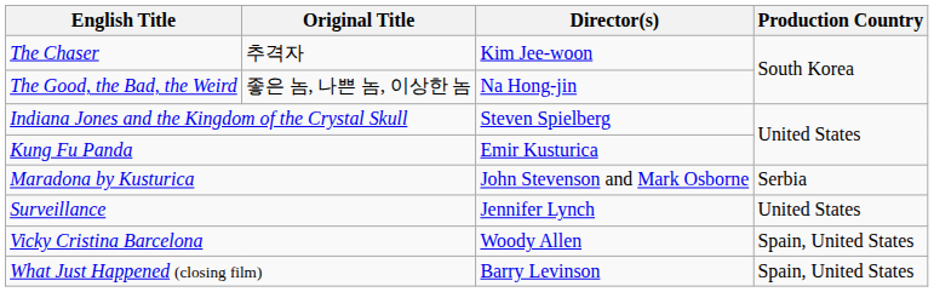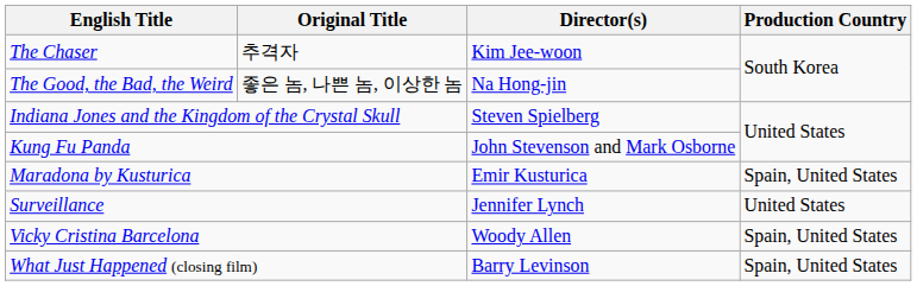 <table class="wikitable">
 <tr>
 <th>English Title</th>
 <th>Original Title</th>
 <th>Director(s)</th>
 <th>Production Country</th>
 </tr>
 <tr>
 <td><em><a href='#'>The Chaser</a></em></td>
 <td>추격자</td>
 <td><a href='#'>Kim Jee-woon</a></td>
 <td rowspan="2">South Korea</td>
 </tr>
 <tr>
 <td><em><a href='#'>The Good, the Bad, the Weird</a></em></td>
 <td>좋은 놈, 나쁜 놈, 이상한 놈</td>
 <td><a href='#'>Na Hong-jin</a></td>
 </tr>
 <tr>
 <td colspan="2"><em><a href='#'>Indiana Jones and the Kingdom of the Crystal Skull</a></em></td>
 <td><a href='#'>Steven Spielberg</a></td>
 <td rowspan="2">United States</td>
 </tr>
 <tr>
 <td colspan="2"><em><a href='#'>Kung Fu Panda</a></em></td>
-<td><a href='#'>Emir Kusturica</a></td>
+<td><a href='#'>John Stevenson</a> and <a href='#'>Mark Osborne</a></td>
 </tr>
 <tr>
 <td colspan="2"><em><a href='#'>Maradona by Kusturica</a></em></td>
-<td><a href='#'>John Stevenson</a> and <a href='#'>Mark Osborne</a></td>
-<td>Serbia</td>
+<td><a href='#'>Emir Kusturica</a></td>
+<td>Spain, United States</td>
 </tr>
 <tr>
 <td colspan="2"><em><a href='#'>Surveillance</a></em></td>
 <td><a href='#'>Jennifer Lynch</a></td>
 <td>United States</td>
 </tr>
 <tr>
 <td colspan="2"><em><a href='#'>Vicky Cristina Barcelona</a></em></td>
 <td><a href='#'>Woody Allen</a></td>
 <td>Spain, United States</td>
 </tr>
 <tr>
 <td colspan="2"><em><a href='#'>What Just Happened</a></em> <small>(closing film)</small></td>
 <td><a href='#'>Barry Levinson</a></td>
 <td>Spain, United States</td>
 </tr>
 </table>
